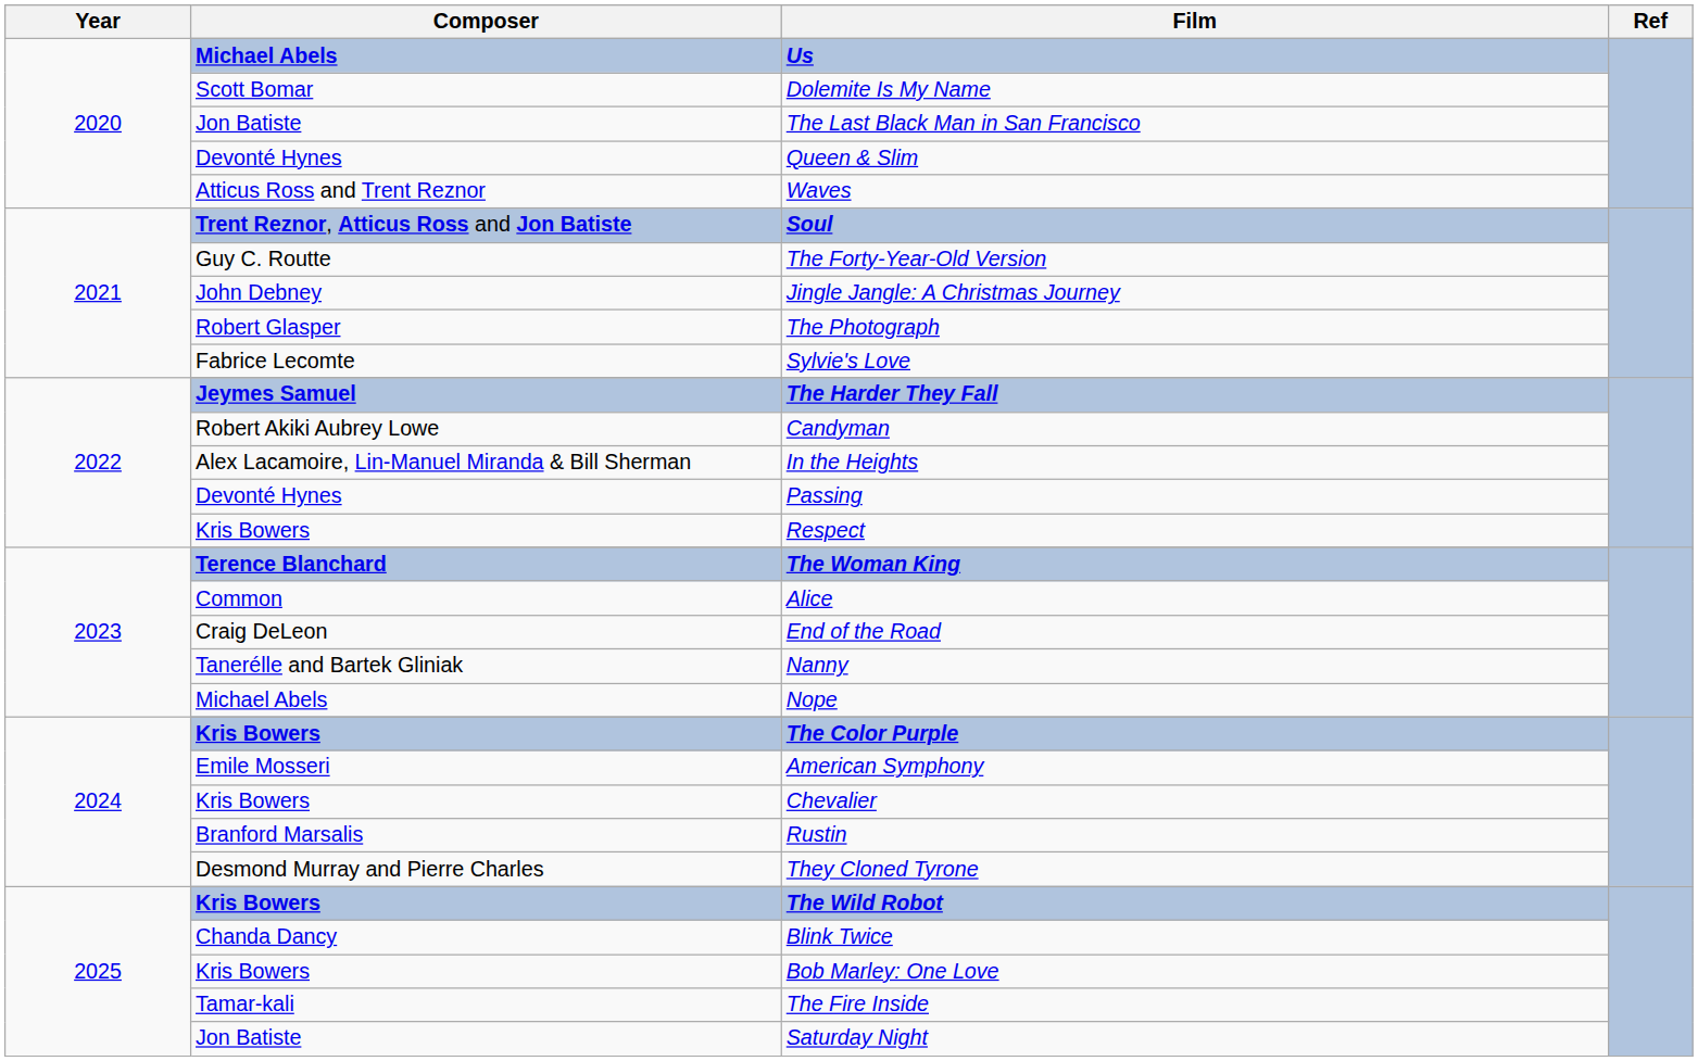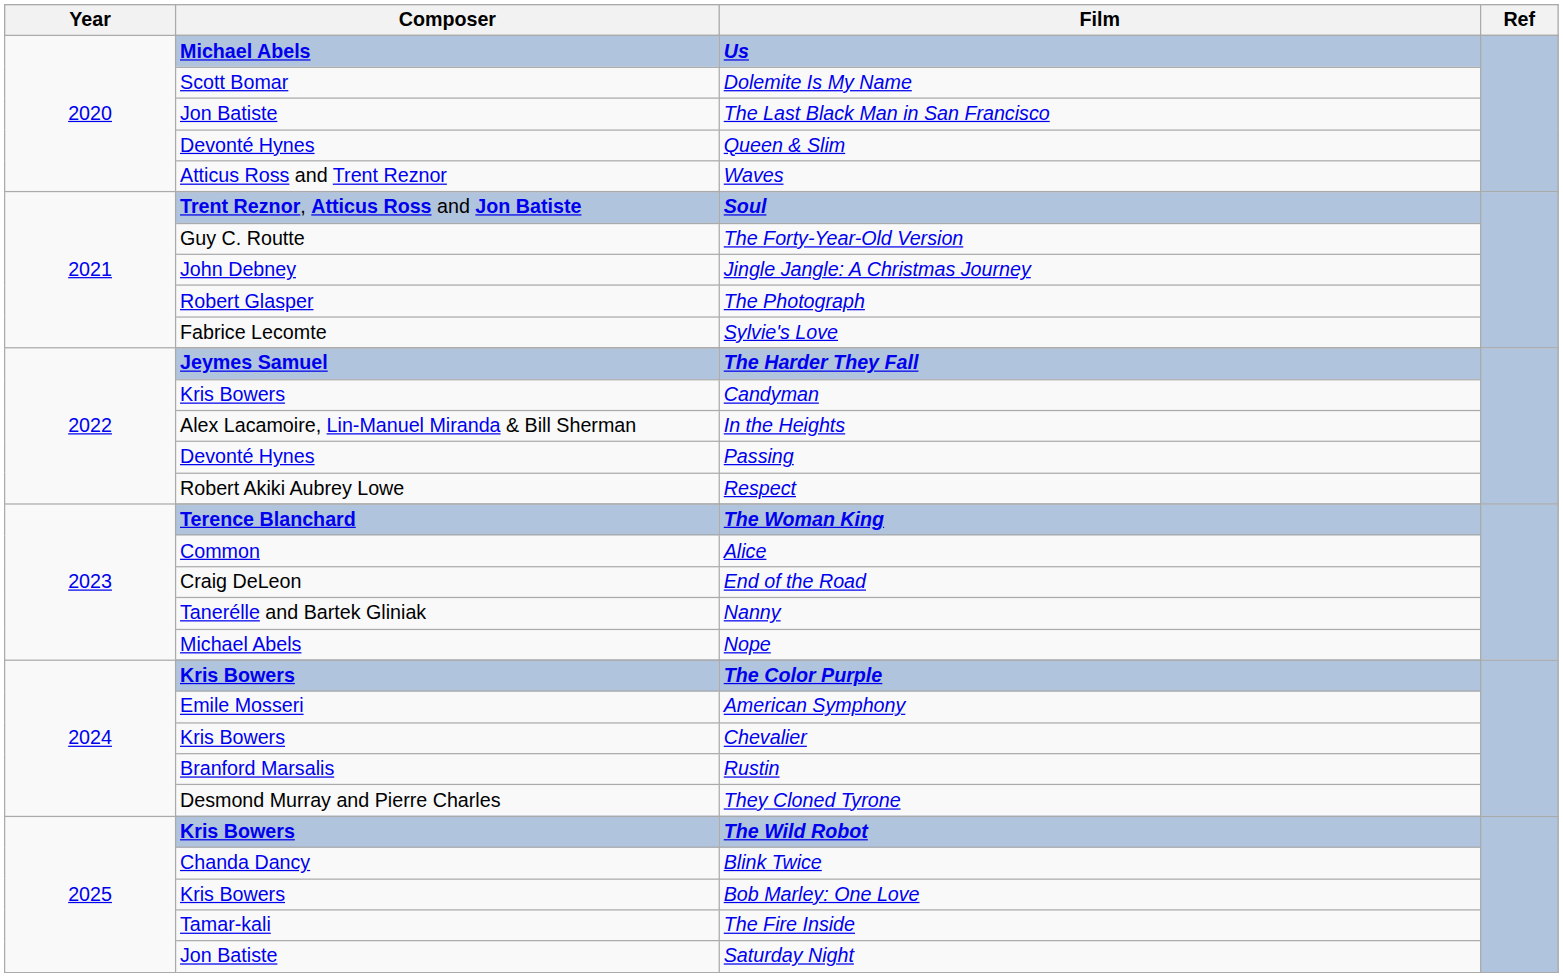 <table class="wikitable" style="width:100%;">
 <tr style="background:#bebebe;">
 <th style="width:11%;">Year</th>
 <th style="width:35%;">Composer</th>
 <th style="width:49%;">Film</th>
 <th style="width:5%;">Ref</th>
 </tr>
 <tr>
 <td rowspan="6" align="center"><a href='#'>2020</a></td>
 </tr>
 <tr style="background:#B0C4DE">
 <td><strong><a href='#'>Michael Abels</a></strong></td>
 <td><strong><em><a href='#'>Us</a></em></strong></td>
 <td rowspan="6" align="center"></td>
 </tr>
 <tr>
 <td><a href='#'>Scott Bomar</a></td>
 <td><em><a href='#'>Dolemite Is My Name</a></em></td>
 </tr>
 <tr>
 <td><a href='#'>Jon Batiste</a></td>
 <td><em><a href='#'>The Last Black Man in San Francisco</a></em></td>
 </tr>
 <tr>
 <td><a href='#'>Devonté Hynes</a></td>
 <td><em><a href='#'>Queen & Slim</a></em></td>
 </tr>
 <tr>
 <td><a href='#'>Atticus Ross</a> and <a href='#'>Trent Reznor</a></td>
 <td><em><a href='#'>Waves</a></em></td>
 </tr>
 <tr>
 <td rowspan="6" align="center"><a href='#'>2021</a></td>
 </tr>
 <tr style="background:#B0C4DE">
 <td><strong><a href='#'>Trent Reznor</a></strong>, <strong><a href='#'>Atticus Ross</a></strong> and <strong><a href='#'>Jon Batiste</a></strong></td>
 <td><strong><em><a href='#'>Soul</a></em></strong></td>
 <td rowspan="6" align="center"></td>
 </tr>
 <tr>
 <td>Guy C. Routte</td>
 <td><em><a href='#'>The Forty-Year-Old Version</a></em></td>
 </tr>
 <tr>
 <td><a href='#'>John Debney</a></td>
 <td><em><a href='#'>Jingle Jangle: A Christmas Journey</a></em></td>
 </tr>
 <tr>
 <td><a href='#'>Robert Glasper</a></td>
 <td><em><a href='#'>The Photograph</a></em></td>
 </tr>
 <tr>
 <td>Fabrice Lecomte</td>
 <td><em><a href='#'>Sylvie's Love</a></em></td>
 </tr>
 <tr>
 <td rowspan="6" align="center"><a href='#'>2022</a></td>
 </tr>
 <tr style="background:#B0C4DE">
 <td><strong><a href='#'>Jeymes Samuel</a></strong></td>
 <td><strong><em><a href='#'>The Harder They Fall</a></em></strong></td>
 <td rowspan="6" align="center"></td>
 </tr>
 <tr>
-<td>Robert Akiki Aubrey Lowe</td>
+<td><a href='#'>Kris Bowers</a></td>
 <td><em><a href='#'>Candyman</a></em></td>
 </tr>
 <tr>
 <td>Alex Lacamoire, <a href='#'>Lin-Manuel Miranda</a> & Bill Sherman</td>
 <td><em><a href='#'>In the Heights</a></em></td>
 </tr>
 <tr>
 <td><a href='#'>Devonté Hynes</a></td>
 <td><em><a href='#'>Passing</a></em></td>
 </tr>
 <tr>
-<td><a href='#'>Kris Bowers</a></td>
+<td>Robert Akiki Aubrey Lowe</td>
 <td><em><a href='#'>Respect</a></em></td>
 </tr>
 <tr>
 <td rowspan="6" align="center"><a href='#'>2023</a></td>
 </tr>
 <tr style="background:#B0C4DE">
 <td><strong><a href='#'>Terence Blanchard</a></strong></td>
 <td><strong><em><a href='#'>The Woman King</a></em></strong></td>
 <td rowspan="6" align="center"></td>
 </tr>
 <tr>
 <td><a href='#'>Common</a></td>
 <td><em><a href='#'>Alice</a></em></td>
 </tr>
 <tr>
 <td>Craig DeLeon</td>
 <td><em><a href='#'>End of the Road</a></em></td>
 </tr>
 <tr>
 <td><a href='#'>Tanerélle</a> and Bartek Gliniak</td>
 <td><em><a href='#'>Nanny</a></em></td>
 </tr>
 <tr>
 <td><a href='#'>Michael Abels</a></td>
 <td><em><a href='#'>Nope</a></em></td>
 </tr>
 <tr>
 <td rowspan="6" align="center"><a href='#'>2024</a></td>
 </tr>
 <tr style="background:#B0C4DE">
 <td><strong><a href='#'>Kris Bowers</a></strong></td>
 <td><strong><em><a href='#'>The Color Purple</a></em></strong></td>
 <td rowspan="6" align="center"></td>
 </tr>
 <tr>
 <td><a href='#'>Emile Mosseri</a></td>
 <td><em><a href='#'>American Symphony</a></em></td>
 </tr>
 <tr>
 <td><a href='#'>Kris Bowers</a></td>
 <td><em><a href='#'>Chevalier</a></em></td>
 </tr>
 <tr>
 <td><a href='#'>Branford Marsalis</a></td>
 <td><em><a href='#'>Rustin</a></em></td>
 </tr>
 <tr>
 <td>Desmond Murray and Pierre Charles</td>
 <td><em><a href='#'>They Cloned Tyrone</a></em></td>
 </tr>
 <tr>
 <td rowspan="6" align="center"><a href='#'>2025</a></td>
 </tr>
 <tr style="background:#B0C4DE">
 <td><strong><a href='#'>Kris Bowers</a></strong></td>
 <td><strong><em><a href='#'>The Wild Robot</a></em></strong></td>
 <td rowspan="6" align="center"></td>
 </tr>
 <tr>
 <td><a href='#'>Chanda Dancy</a></td>
 <td><em><a href='#'>Blink Twice</a></em></td>
 </tr>
 <tr>
 <td><a href='#'>Kris Bowers</a></td>
 <td><em><a href='#'>Bob Marley: One Love</a></em></td>
 </tr>
 <tr>
 <td><a href='#'>Tamar-kali</a></td>
 <td><em><a href='#'>The Fire Inside</a></em></td>
 </tr>
 <tr>
 <td><a href='#'>Jon Batiste</a></td>
 <td><em><a href='#'>Saturday Night</a></em></td>
 </tr>
 </table>
